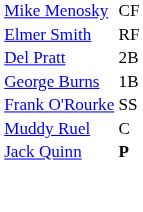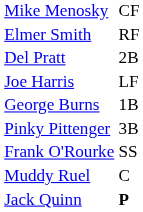 <table>
 <tr>
 <td><a href='#'>Mike Menosky</a></td>
 <td>CF</td>
 </tr>
 <tr>
 <td><a href='#'>Elmer Smith</a></td>
 <td>RF</td>
 </tr>
 <tr>
 <td><a href='#'>Del Pratt</a></td>
 <td>2B</td>
 </tr>
 <tr>
+<td><a href='#'>Joe Harris</a></td>
+<td>LF</td>
+</tr>
+<tr>
 <td><a href='#'>George Burns</a></td>
 <td>1B</td>
+</tr>
+<tr>
+<td><a href='#'>Pinky Pittenger</a></td>
+<td>3B</td>
 </tr>
 <tr>
 <td><a href='#'>Frank O'Rourke</a></td>
 <td>SS</td>
 </tr>
 <tr>
 <td><a href='#'>Muddy Ruel</a></td>
 <td>C</td>
 </tr>
 <tr>
 <td><a href='#'>Jack Quinn</a></td>
 <td><strong>P</strong></td>
 </tr>
 </table>
